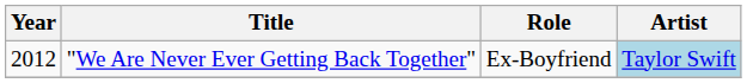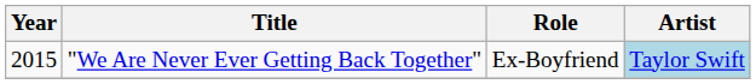 <table class="wikitable">
 <tr>
 <th>Year</th>
 <th>Title</th>
 <th>Role</th>
 <th>Artist</th>
 </tr>
 <tr>
-<td>2012</td>
+<td>2015</td>
 <td>"<a href='#'>We Are Never Ever Getting Back Together</a>"</td>
 <td>Ex-Boyfriend</td>
 <td style="background: lightblue;"><a href='#'>Taylor Swift</a></td>
 </tr>
 <tr>
 </tr>
 </table>
